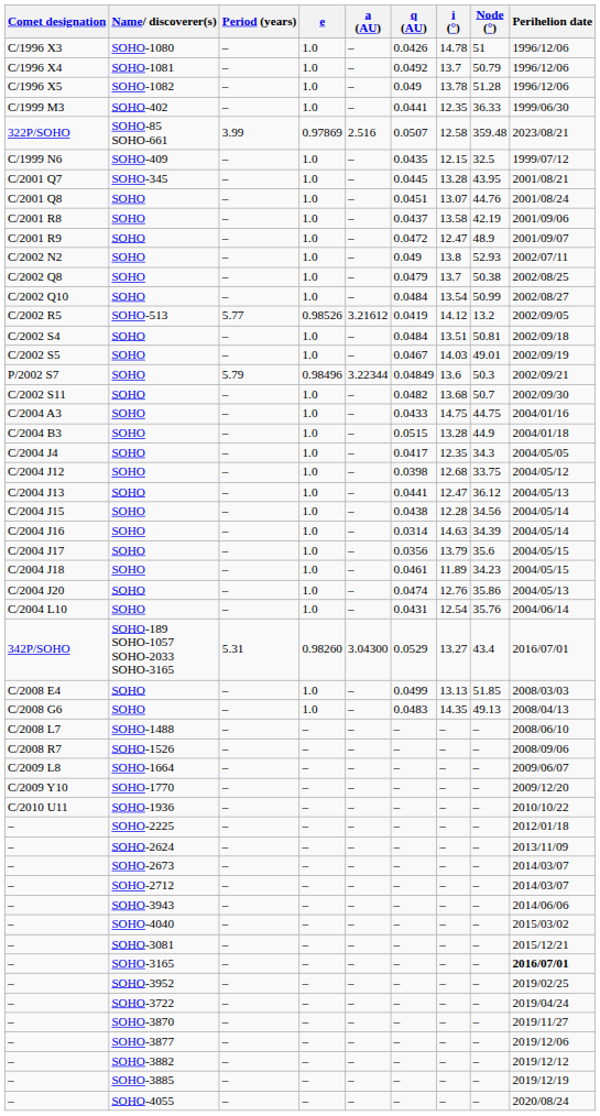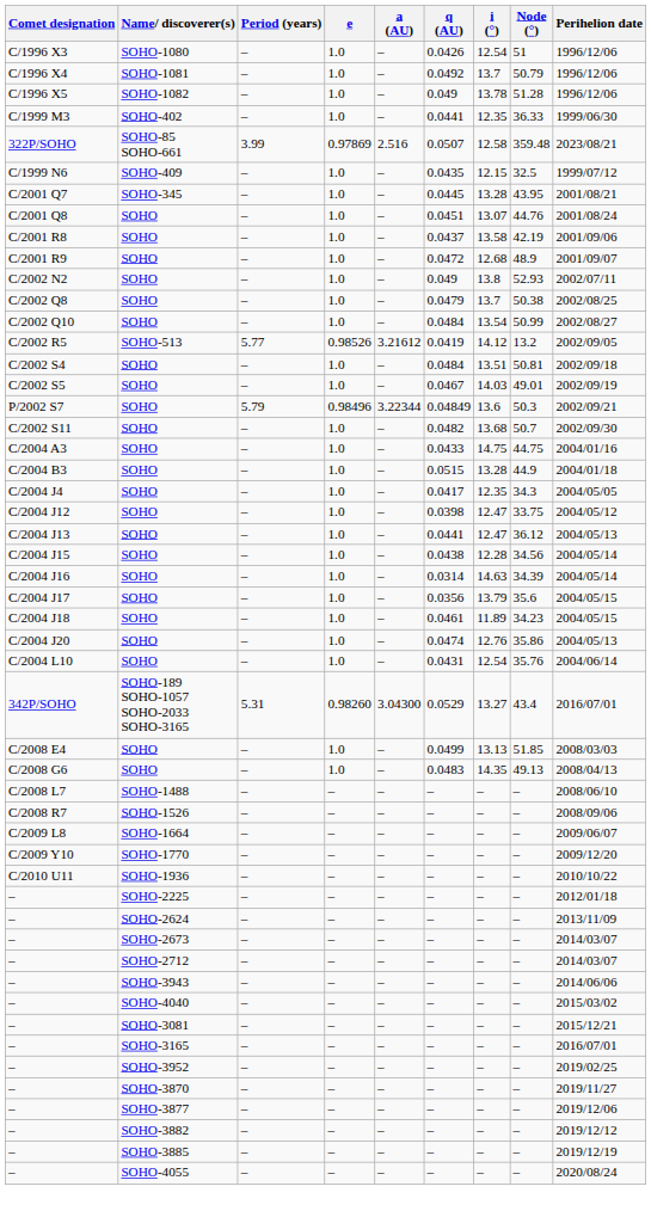 <table class="wikitable sortable">
 <tr>
 <th align="left"><a href='#'>Comet designation</a></th>
 <th align="left"><a href='#'>Name</a>/ discoverer(s)</th>
 <th align="left"><a href='#'>Period</a> (years)</th>
 <th align="left"><a href='#'>e</a></th>
 <th align="left"><a href='#'>a</a><br>(<a href='#'>AU</a>)</th>
 <th align="left"><a href='#'>q</a><br>(<a href='#'>AU</a>)</th>
 <th align="left"><a href='#'>i</a><br>(<a href='#'>°</a>)</th>
 <th align="left"><a href='#'>Node</a><br>(<a href='#'>°</a>)</th>
 <th align="left">Perihelion date</th>
 </tr>
 <tr>
 <td>C/1996 X3</td>
 <td><a href='#'>SOHO</a>-1080</td>
 <td>–</td>
 <td>1.0</td>
 <td>–</td>
 <td>0.0426</td>
-<td>14.78</td>
+<td>12.54</td>
 <td>51</td>
 <td>1996/12/06</td>
 </tr>
 <tr>
 <td>C/1996 X4</td>
 <td><a href='#'>SOHO</a>-1081</td>
 <td>–</td>
 <td>1.0</td>
 <td>–</td>
 <td>0.0492</td>
 <td>13.7</td>
 <td>50.79</td>
 <td>1996/12/06</td>
 </tr>
 <tr>
 <td>C/1996 X5</td>
 <td><a href='#'>SOHO</a>-1082</td>
 <td>–</td>
 <td>1.0</td>
 <td>–</td>
 <td>0.049</td>
 <td>13.78</td>
 <td>51.28</td>
 <td>1996/12/06</td>
 </tr>
 <tr>
 <td>C/1999 M3</td>
 <td><a href='#'>SOHO</a>-402</td>
 <td>–</td>
 <td>1.0</td>
 <td>–</td>
 <td>0.0441</td>
 <td>12.35</td>
 <td>36.33</td>
 <td>1999/06/30</td>
 </tr>
 <tr>
 <td><a href='#'>322P/SOHO</a></td>
 <td><a href='#'>SOHO</a>-85<br>SOHO-661</td>
 <td>3.99</td>
 <td>0.97869</td>
 <td>2.516</td>
 <td>0.0507</td>
 <td>12.58</td>
 <td>359.48</td>
 <td>2023/08/21</td>
 </tr>
 <tr>
 <td>C/1999 N6</td>
 <td><a href='#'>SOHO</a>-409</td>
 <td>–</td>
 <td>1.0</td>
 <td>–</td>
 <td>0.0435</td>
 <td>12.15</td>
 <td>32.5</td>
 <td>1999/07/12</td>
 </tr>
 <tr>
 <td>C/2001 Q7</td>
 <td><a href='#'>SOHO</a>-345</td>
 <td>–</td>
 <td>1.0</td>
 <td>–</td>
 <td>0.0445</td>
 <td>13.28</td>
 <td>43.95</td>
 <td>2001/08/21</td>
 </tr>
 <tr>
 <td>C/2001 Q8</td>
 <td><a href='#'>SOHO</a></td>
 <td>–</td>
 <td>1.0</td>
 <td>–</td>
 <td>0.0451</td>
 <td>13.07</td>
 <td>44.76</td>
 <td>2001/08/24</td>
 </tr>
 <tr>
 <td>C/2001 R8</td>
 <td><a href='#'>SOHO</a></td>
 <td>–</td>
 <td>1.0</td>
 <td>–</td>
 <td>0.0437</td>
 <td>13.58</td>
 <td>42.19</td>
 <td>2001/09/06</td>
 </tr>
 <tr>
 <td>C/2001 R9</td>
 <td><a href='#'>SOHO</a></td>
 <td>–</td>
 <td>1.0</td>
 <td>–</td>
 <td>0.0472</td>
-<td>12.47</td>
+<td>12.68</td>
 <td>48.9</td>
 <td>2001/09/07</td>
 </tr>
 <tr>
 <td>C/2002 N2</td>
 <td><a href='#'>SOHO</a></td>
 <td>–</td>
 <td>1.0</td>
 <td>–</td>
 <td>0.049</td>
 <td>13.8</td>
 <td>52.93</td>
 <td>2002/07/11</td>
 </tr>
 <tr>
 <td>C/2002 Q8</td>
 <td><a href='#'>SOHO</a></td>
 <td>–</td>
 <td>1.0</td>
 <td>–</td>
 <td>0.0479</td>
 <td>13.7</td>
 <td>50.38</td>
 <td>2002/08/25</td>
 </tr>
 <tr>
 <td>C/2002 Q10</td>
 <td><a href='#'>SOHO</a></td>
 <td>–</td>
 <td>1.0</td>
 <td>–</td>
 <td>0.0484</td>
 <td>13.54</td>
 <td>50.99</td>
 <td>2002/08/27</td>
 </tr>
 <tr>
 <td>C/2002 R5</td>
 <td><a href='#'>SOHO</a>-513</td>
 <td>5.77</td>
 <td>0.98526</td>
 <td>3.21612</td>
 <td>0.0419</td>
 <td>14.12</td>
 <td>13.2</td>
 <td>2002/09/05</td>
 </tr>
 <tr>
 <td>C/2002 S4</td>
 <td><a href='#'>SOHO</a></td>
 <td>–</td>
 <td>1.0</td>
 <td>–</td>
 <td>0.0484</td>
 <td>13.51</td>
 <td>50.81</td>
 <td>2002/09/18</td>
 </tr>
 <tr>
 <td>C/2002 S5</td>
 <td><a href='#'>SOHO</a></td>
 <td>–</td>
 <td>1.0</td>
 <td>–</td>
 <td>0.0467</td>
 <td>14.03</td>
 <td>49.01</td>
 <td>2002/09/19</td>
 </tr>
 <tr>
 <td>P/2002 S7</td>
 <td><a href='#'>SOHO</a></td>
 <td>5.79</td>
 <td>0.98496</td>
 <td>3.22344</td>
 <td>0.04849</td>
 <td>13.6</td>
 <td>50.3</td>
 <td>2002/09/21</td>
 </tr>
 <tr>
 <td>C/2002 S11</td>
 <td><a href='#'>SOHO</a></td>
 <td>–</td>
 <td>1.0</td>
 <td>–</td>
 <td>0.0482</td>
 <td>13.68</td>
 <td>50.7</td>
 <td>2002/09/30</td>
 </tr>
 <tr>
 <td>C/2004 A3</td>
 <td><a href='#'>SOHO</a></td>
 <td>–</td>
 <td>1.0</td>
 <td>–</td>
 <td>0.0433</td>
 <td>14.75</td>
 <td>44.75</td>
 <td>2004/01/16</td>
 </tr>
 <tr>
 <td>C/2004 B3</td>
 <td><a href='#'>SOHO</a></td>
 <td>–</td>
 <td>1.0</td>
 <td>–</td>
 <td>0.0515</td>
 <td>13.28</td>
 <td>44.9</td>
 <td>2004/01/18</td>
 </tr>
 <tr>
 <td>C/2004 J4</td>
 <td><a href='#'>SOHO</a></td>
 <td>–</td>
 <td>1.0</td>
 <td>–</td>
 <td>0.0417</td>
 <td>12.35</td>
 <td>34.3</td>
 <td>2004/05/05</td>
 </tr>
 <tr>
 <td>C/2004 J12</td>
 <td><a href='#'>SOHO</a></td>
 <td>–</td>
 <td>1.0</td>
 <td>–</td>
 <td>0.0398</td>
-<td>12.68</td>
+<td>12.47</td>
 <td>33.75</td>
 <td>2004/05/12</td>
 </tr>
 <tr>
 <td>C/2004 J13</td>
 <td><a href='#'>SOHO</a></td>
 <td>–</td>
 <td>1.0</td>
 <td>–</td>
 <td>0.0441</td>
 <td>12.47</td>
 <td>36.12</td>
 <td>2004/05/13</td>
 </tr>
 <tr>
 <td>C/2004 J15</td>
 <td><a href='#'>SOHO</a></td>
 <td>–</td>
 <td>1.0</td>
 <td>–</td>
 <td>0.0438</td>
 <td>12.28</td>
 <td>34.56</td>
 <td>2004/05/14</td>
 </tr>
 <tr>
 <td>C/2004 J16</td>
 <td><a href='#'>SOHO</a></td>
 <td>–</td>
 <td>1.0</td>
 <td>–</td>
 <td>0.0314</td>
 <td>14.63</td>
 <td>34.39</td>
 <td>2004/05/14</td>
 </tr>
 <tr>
 <td>C/2004 J17</td>
 <td><a href='#'>SOHO</a></td>
 <td>–</td>
 <td>1.0</td>
 <td>–</td>
 <td>0.0356</td>
 <td>13.79</td>
 <td>35.6</td>
 <td>2004/05/15</td>
 </tr>
 <tr>
 <td>C/2004 J18</td>
 <td><a href='#'>SOHO</a></td>
 <td>–</td>
 <td>1.0</td>
 <td>–</td>
 <td>0.0461</td>
 <td>11.89</td>
 <td>34.23</td>
 <td>2004/05/15</td>
 </tr>
 <tr>
 <td>C/2004 J20</td>
 <td><a href='#'>SOHO</a></td>
 <td>–</td>
 <td>1.0</td>
 <td>–</td>
 <td>0.0474</td>
 <td>12.76</td>
 <td>35.86</td>
 <td>2004/05/13</td>
 </tr>
 <tr>
 <td>C/2004 L10</td>
 <td><a href='#'>SOHO</a></td>
 <td>–</td>
 <td>1.0</td>
 <td>–</td>
 <td>0.0431</td>
 <td>12.54</td>
 <td>35.76</td>
 <td>2004/06/14</td>
 </tr>
 <tr>
 <td><a href='#'>342P/SOHO</a></td>
 <td><a href='#'>SOHO</a>-189<br>SOHO-1057<br>SOHO-2033<br>SOHO-3165</td>
 <td>5.31</td>
 <td>0.98260</td>
 <td>3.04300</td>
 <td>0.0529</td>
 <td>13.27</td>
 <td>43.4</td>
 <td>2016/07/01</td>
 </tr>
 <tr>
 <td>C/2008 E4</td>
 <td><a href='#'>SOHO</a></td>
 <td>–</td>
 <td>1.0</td>
 <td>–</td>
 <td>0.0499</td>
 <td>13.13</td>
 <td>51.85</td>
 <td>2008/03/03</td>
 </tr>
 <tr>
 <td>C/2008 G6</td>
 <td><a href='#'>SOHO</a></td>
 <td>–</td>
 <td>1.0</td>
 <td>–</td>
 <td>0.0483</td>
 <td>14.35</td>
 <td>49.13</td>
 <td>2008/04/13</td>
 </tr>
 <tr>
 <td>C/2008 L7</td>
 <td><a href='#'>SOHO</a>-1488</td>
 <td>–</td>
 <td>–</td>
 <td>–</td>
 <td>–</td>
 <td>–</td>
 <td>–</td>
 <td>2008/06/10</td>
 </tr>
 <tr>
 <td>C/2008 R7</td>
 <td><a href='#'>SOHO</a>-1526</td>
 <td>–</td>
 <td>–</td>
 <td>–</td>
 <td>–</td>
 <td>–</td>
 <td>–</td>
 <td>2008/09/06</td>
 </tr>
 <tr>
 <td>C/2009 L8</td>
 <td><a href='#'>SOHO</a>-1664</td>
 <td>–</td>
 <td>–</td>
 <td>–</td>
 <td>–</td>
 <td>–</td>
 <td>–</td>
 <td>2009/06/07</td>
 </tr>
 <tr>
 <td>C/2009 Y10</td>
 <td><a href='#'>SOHO</a>-1770</td>
 <td>–</td>
 <td>–</td>
 <td>–</td>
 <td>–</td>
 <td>–</td>
 <td>–</td>
 <td>2009/12/20</td>
 </tr>
 <tr>
 <td>C/2010 U11</td>
 <td><a href='#'>SOHO</a>-1936</td>
 <td>–</td>
 <td>–</td>
 <td>–</td>
 <td>–</td>
 <td>–</td>
 <td>–</td>
 <td>2010/10/22</td>
 </tr>
 <tr>
 <td>–</td>
 <td><a href='#'>SOHO</a>-2225</td>
 <td>–</td>
 <td>–</td>
 <td>–</td>
 <td>–</td>
 <td>–</td>
 <td>–</td>
 <td>2012/01/18</td>
 </tr>
 <tr>
 <td>–</td>
 <td><a href='#'>SOHO</a>-2624</td>
 <td>–</td>
 <td>–</td>
 <td>–</td>
 <td>–</td>
 <td>–</td>
 <td>–</td>
 <td>2013/11/09</td>
 </tr>
 <tr>
 <td>–</td>
 <td><a href='#'>SOHO</a>-2673</td>
 <td>–</td>
 <td>–</td>
 <td>–</td>
 <td>–</td>
 <td>–</td>
 <td>–</td>
 <td>2014/03/07</td>
 </tr>
 <tr>
 <td>–</td>
 <td><a href='#'>SOHO</a>-2712</td>
 <td>–</td>
 <td>–</td>
 <td>–</td>
 <td>–</td>
 <td>–</td>
 <td>–</td>
 <td>2014/03/07</td>
 </tr>
 <tr>
 <td>–</td>
 <td><a href='#'>SOHO</a>-3943</td>
 <td>–</td>
 <td>–</td>
 <td>–</td>
 <td>–</td>
 <td>–</td>
 <td>–</td>
 <td>2014/06/06</td>
 </tr>
 <tr>
 <td>–</td>
 <td><a href='#'>SOHO</a>-4040</td>
 <td>–</td>
 <td>–</td>
 <td>–</td>
 <td>–</td>
 <td>–</td>
 <td>–</td>
 <td>2015/03/02</td>
 </tr>
 <tr>
 <td>–</td>
 <td><a href='#'>SOHO</a>-3081</td>
 <td>–</td>
 <td>–</td>
 <td>–</td>
 <td>–</td>
 <td>–</td>
 <td>–</td>
 <td>2015/12/21</td>
 </tr>
 <tr>
 <td>–</td>
 <td><a href='#'>SOHO</a>-3165</td>
 <td>–</td>
 <td>–</td>
 <td>–</td>
 <td>–</td>
 <td>–</td>
 <td>–</td>
-<td><strong>2016/07/01</strong></td>
+<td>2016/07/01</td>
 </tr>
 <tr>
 <td>–</td>
 <td><a href='#'>SOHO</a>-3952</td>
 <td>–</td>
 <td>–</td>
 <td>–</td>
 <td>–</td>
 <td>–</td>
 <td>–</td>
 <td>2019/02/25</td>
-</tr>
-<tr>
-<td>–</td>
-<td><a href='#'>SOHO</a>-3722</td>
-<td>–</td>
-<td>–</td>
-<td>–</td>
-<td>–</td>
-<td>–</td>
-<td>–</td>
-<td>2019/04/24</td>
 </tr>
 <tr>
 <td>–</td>
 <td><a href='#'>SOHO</a>-3870</td>
 <td>–</td>
 <td>–</td>
 <td>–</td>
 <td>–</td>
 <td>–</td>
 <td>–</td>
 <td>2019/11/27</td>
 </tr>
 <tr>
 <td>–</td>
 <td><a href='#'>SOHO</a>-3877</td>
 <td>–</td>
 <td>–</td>
 <td>–</td>
 <td>–</td>
 <td>–</td>
 <td>–</td>
 <td>2019/12/06</td>
 </tr>
 <tr>
 <td>–</td>
 <td><a href='#'>SOHO</a>-3882</td>
 <td>–</td>
 <td>–</td>
 <td>–</td>
 <td>–</td>
 <td>–</td>
 <td>–</td>
 <td>2019/12/12</td>
 </tr>
 <tr>
 <td>–</td>
 <td><a href='#'>SOHO</a>-3885</td>
 <td>–</td>
 <td>–</td>
 <td>–</td>
 <td>–</td>
 <td>–</td>
 <td>–</td>
 <td>2019/12/19</td>
 </tr>
 <tr>
 <td>–</td>
 <td><a href='#'>SOHO</a>-4055</td>
 <td>–</td>
 <td>–</td>
 <td>–</td>
 <td>–</td>
 <td>–</td>
 <td>–</td>
 <td>2020/08/24</td>
 </tr>
 </table>
